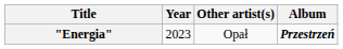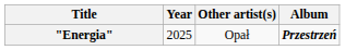 <table class="wikitable plainrowheaders" style="text-align:center;">
 <tr>
 <th scope="col" style="width:12em;">Title</th>
 <th scope="col">Year</th>
 <th scope="col">Other artist(s)</th>
 <th scope="col">Album</th>
 </tr>
 <tr>
 <th scope="row">"Energia"</th>
-<td>2023</td>
+<td>2025</td>
 <td>Opał</td>
 <td><strong><em>Przestrzeń</em></strong></td>
 </tr>
 </table>
